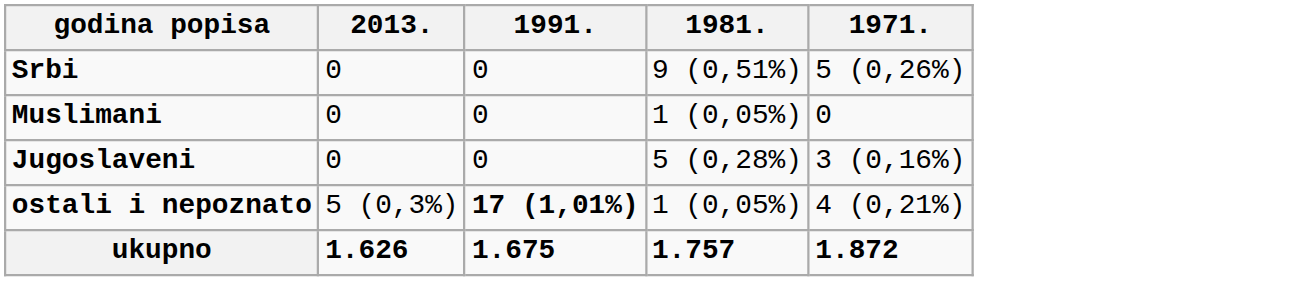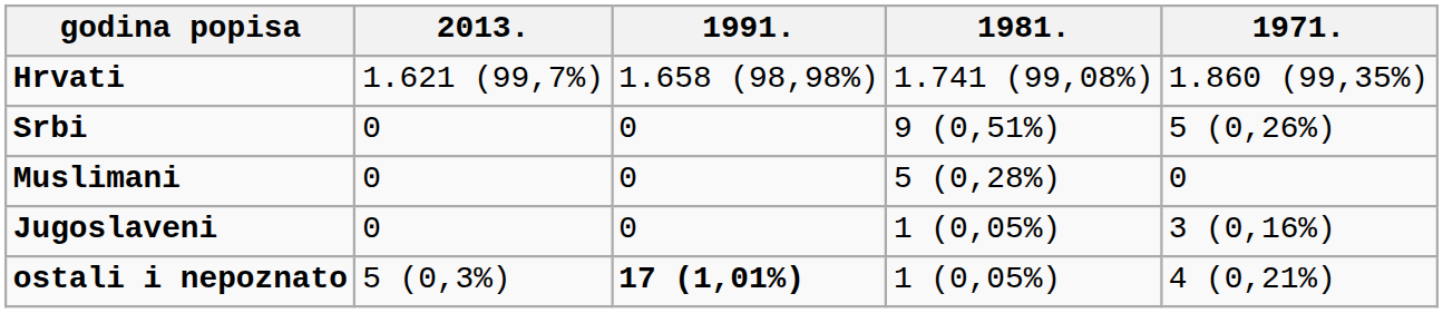 <table class="wikitable" style="font-size:95%;">
 <tr>
 <th>godina popisa</th>
 <th>2013.</th>
 <th>1991.</th>
 <th>1981.</th>
 <th>1971.</th>
+</tr>
+<tr>
+<td><strong>Hrvati</strong></td>
+<td>1.621 (99,7%)</td>
+<td>1.658 (98,98%)</td>
+<td>1.741 (99,08%)</td>
+<td>1.860 (99,35%)</td>
 </tr>
 <tr>
 <td><strong>Srbi</strong></td>
 <td>0</td>
 <td>0</td>
 <td>9 (0,51%)</td>
 <td>5 (0,26%)</td>
 </tr>
 <tr>
 <td><strong>Muslimani</strong></td>
 <td>0</td>
 <td>0</td>
-<td>1 (0,05%)</td>
+<td>5 (0,28%)</td>
 <td>0</td>
 </tr>
 <tr>
 <td><strong>Jugoslaveni</strong></td>
 <td>0</td>
 <td>0</td>
-<td>5 (0,28%)</td>
+<td>1 (0,05%)</td>
 <td>3 (0,16%)</td>
 </tr>
 <tr>
 <td><strong>ostali i nepoznato</strong></td>
 <td>5 (0,3%)</td>
 <td><strong>17 (1,01%)</strong></td>
 <td>1 (0,05%)</td>
 <td>4 (0,21%)</td>
 </tr>
-<tr>
-<th>ukupno</th>
-<td><strong>1.626</strong></td>
-<td><strong>1.675</strong></td>
-<td><strong>1.757</strong></td>
-<td><strong>1.872</strong></td>
-</tr>
 </table>
